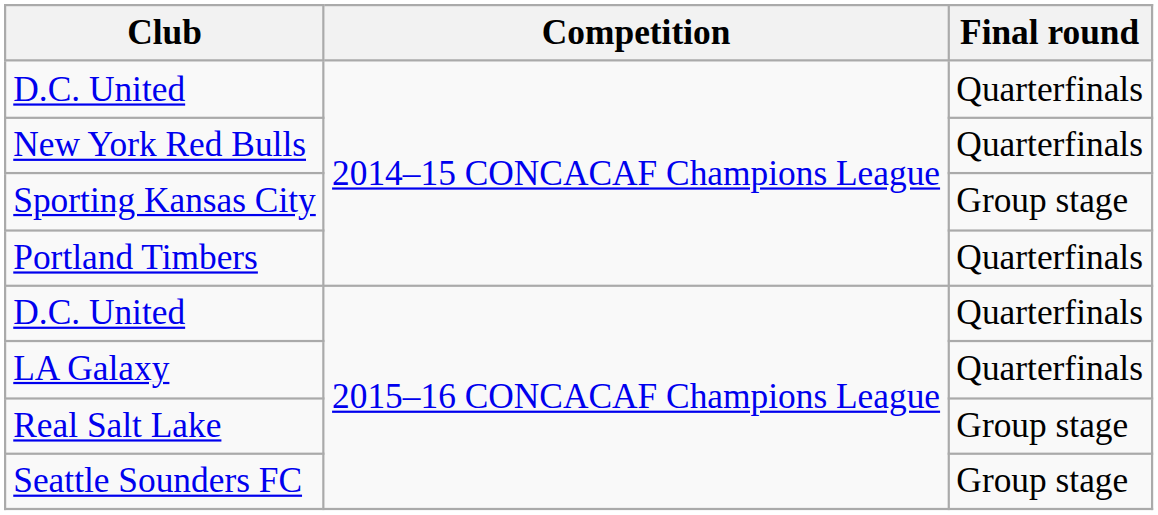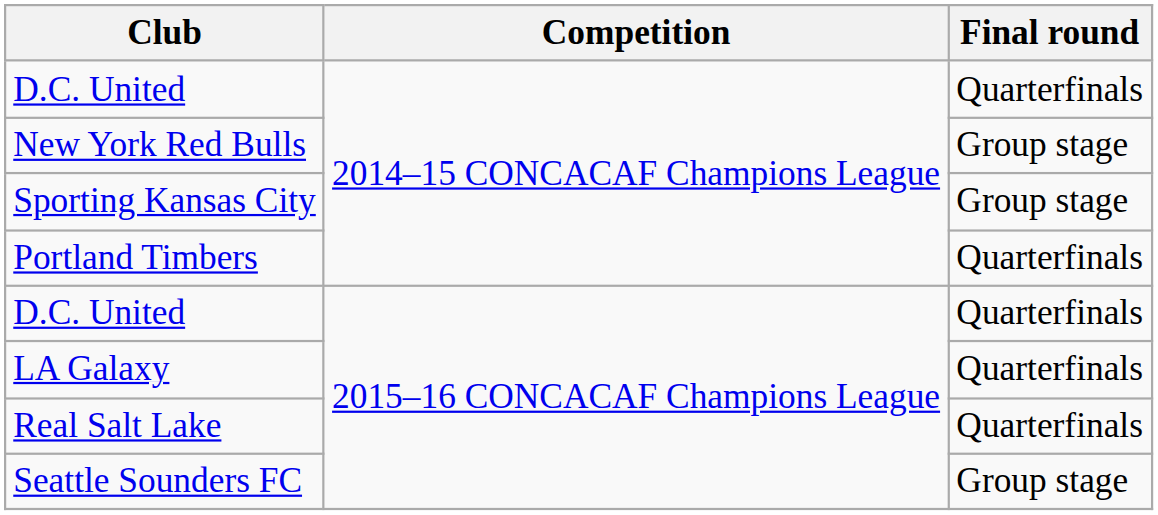 <table class="wikitable">
 <tr>
 <th>Club</th>
 <th>Competition</th>
 <th>Final round</th>
 </tr>
 <tr>
 <td><a href='#'>D.C. United</a></td>
 <td rowspan=4><a href='#'>2014–15 CONCACAF Champions League</a></td>
 <td>Quarterfinals</td>
 </tr>
 <tr>
 <td><a href='#'>New York Red Bulls</a></td>
-<td>Quarterfinals</td>
+<td>Group stage</td>
 </tr>
 <tr>
 <td><a href='#'>Sporting Kansas City</a></td>
 <td>Group stage</td>
 </tr>
 <tr>
 <td><a href='#'>Portland Timbers</a></td>
 <td>Quarterfinals</td>
 </tr>
 <tr>
 <td><a href='#'>D.C. United</a></td>
 <td rowspan=4><a href='#'>2015–16 CONCACAF Champions League</a></td>
 <td>Quarterfinals</td>
 </tr>
 <tr>
 <td><a href='#'>LA Galaxy</a></td>
 <td>Quarterfinals</td>
 </tr>
 <tr>
 <td><a href='#'>Real Salt Lake</a></td>
-<td>Group stage</td>
+<td>Quarterfinals</td>
 </tr>
 <tr>
 <td><a href='#'>Seattle Sounders FC</a></td>
 <td>Group stage</td>
 </tr>
 </table>
